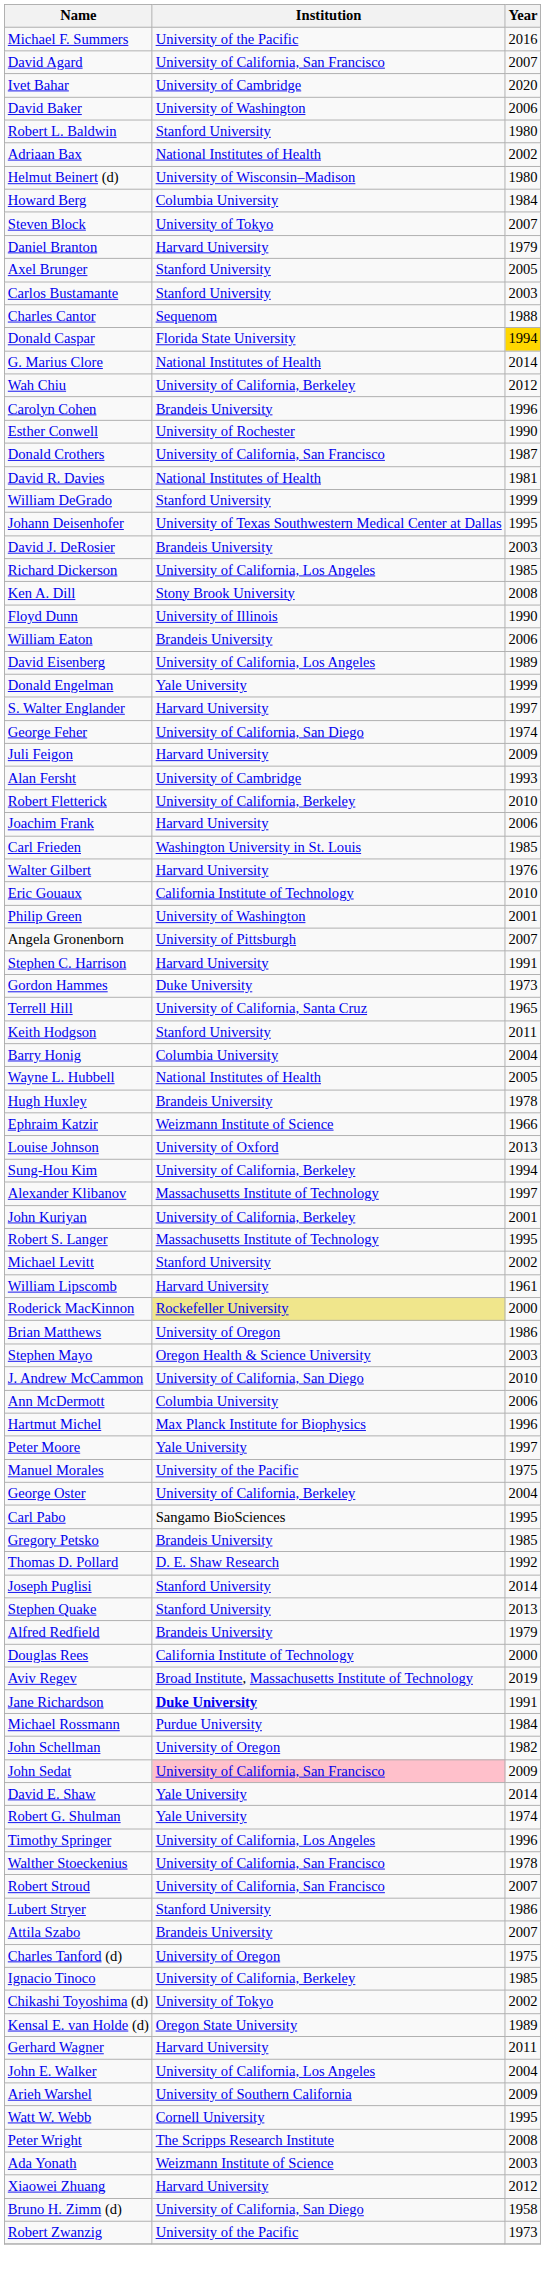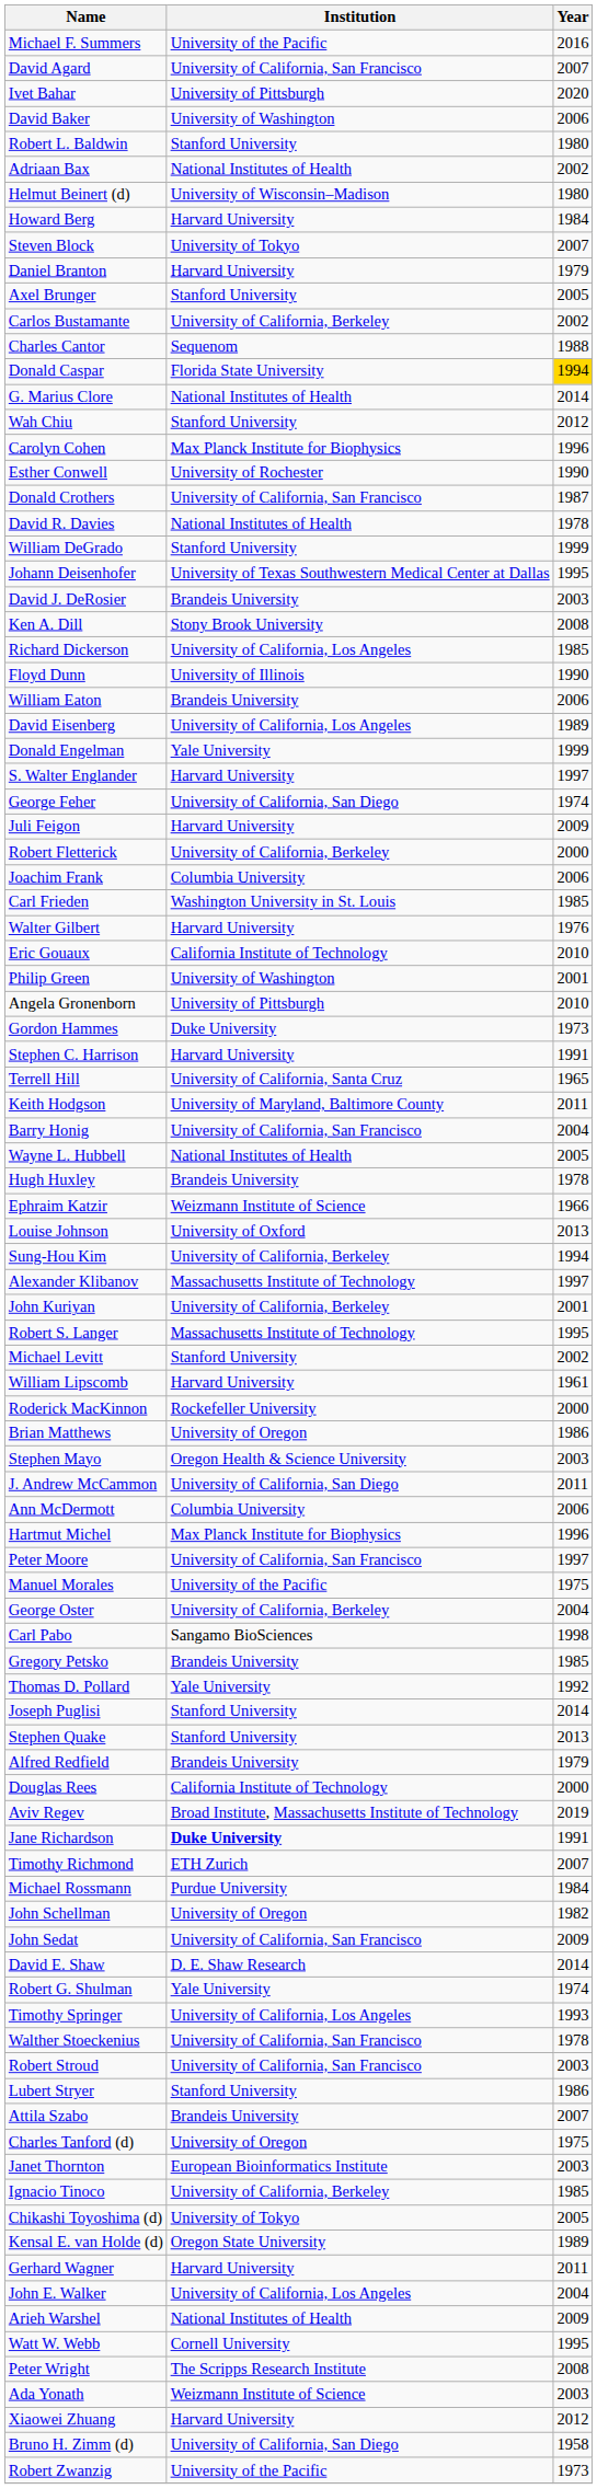 <table class="wikitable sortable">
 <tr>
 <th scope="col">Name</th>
 <th scope="col">Institution</th>
 <th scope="col">Year</th>
 </tr>
 <tr>
 <td><a href='#'>Michael F. Summers</a></td>
 <td><a href='#'>University of the Pacific</a></td>
 <td>2016</td>
 </tr>
 <tr --->
 <td><a href='#'>David Agard</a></td>
 <td><a href='#'>University of California, San Francisco</a></td>
 <td>2007</td>
 </tr>
 <tr --->
 <td><a href='#'>Ivet Bahar</a></td>
-<td><a href='#'>University of Cambridge</a></td>
+<td><a href='#'>University of Pittsburgh</a></td>
 <td>2020</td>
 </tr>
 <tr --->
 <td><a href='#'>David Baker</a></td>
 <td><a href='#'>University of Washington</a></td>
 <td>2006</td>
 </tr>
 <tr --->
 <td><a href='#'>Robert L. Baldwin</a></td>
 <td><a href='#'>Stanford University</a></td>
 <td>1980</td>
 </tr>
 <tr --->
 <td><a href='#'>Adriaan Bax</a></td>
 <td><a href='#'>National Institutes of Health</a></td>
 <td>2002</td>
 </tr>
 <tr --->
 <td><a href='#'>Helmut Beinert</a> (d)</td>
 <td><a href='#'>University of Wisconsin–Madison</a></td>
 <td>1980</td>
 </tr>
 <tr --->
 <td><a href='#'>Howard Berg</a></td>
-<td><a href='#'>Columbia University</a></td>
+<td><a href='#'>Harvard University</a></td>
 <td>1984</td>
 </tr>
 <tr --->
 <td><a href='#'>Steven Block</a></td>
 <td><a href='#'>University of Tokyo</a></td>
 <td>2007</td>
 </tr>
 <tr --->
 <td><a href='#'>Daniel Branton</a></td>
 <td><a href='#'>Harvard University</a></td>
 <td>1979</td>
 </tr>
 <tr --->
 <td><a href='#'>Axel Brunger</a></td>
 <td><a href='#'>Stanford University</a></td>
 <td>2005</td>
 </tr>
 <tr --->
 <td><a href='#'>Carlos Bustamante</a></td>
-<td><a href='#'>Stanford University</a></td>
-<td>2003</td>
+<td><a href='#'>University of California, Berkeley</a></td>
+<td>2002</td>
 </tr>
 <tr --->
 <td><a href='#'>Charles Cantor</a></td>
 <td><a href='#'>Sequenom</a></td>
 <td>1988</td>
 </tr>
 <tr --->
 <td><a href='#'>Donald Caspar</a></td>
 <td><a href='#'>Florida State University</a></td>
 <td style="background: gold;">1994</td>
 </tr>
 <tr --->
 <td><a href='#'>G. Marius Clore</a></td>
 <td><a href='#'>National Institutes of Health</a></td>
 <td>2014</td>
 </tr>
 <tr -->
 <td><a href='#'>Wah Chiu</a></td>
-<td><a href='#'>University of California, Berkeley</a></td>
+<td><a href='#'>Stanford University</a></td>
 <td>2012</td>
 </tr>
 <tr --->
 <td><a href='#'>Carolyn Cohen</a></td>
-<td><a href='#'>Brandeis University</a></td>
+<td><a href='#'>Max Planck Institute for Biophysics</a></td>
 <td>1996</td>
 </tr>
 <tr --->
 <td><a href='#'>Esther Conwell</a></td>
 <td><a href='#'>University of Rochester</a></td>
 <td>1990</td>
 </tr>
 <tr --->
 <td><a href='#'>Donald Crothers</a></td>
 <td><a href='#'>University of California, San Francisco</a></td>
 <td>1987</td>
 </tr>
 <tr --->
 <td><a href='#'>David R. Davies</a></td>
 <td><a href='#'>National Institutes of Health</a></td>
-<td>1981</td>
+<td>1978</td>
 </tr>
 <tr --->
 <td><a href='#'>William DeGrado</a></td>
 <td><a href='#'>Stanford University</a></td>
 <td>1999</td>
 </tr>
 <tr --->
 <td><a href='#'>Johann Deisenhofer</a></td>
 <td><a href='#'>University of Texas Southwestern Medical Center at Dallas</a></td>
 <td>1995</td>
 </tr>
 <tr --->
 <td><a href='#'>David J. DeRosier</a></td>
 <td><a href='#'>Brandeis University</a></td>
 <td>2003</td>
 </tr>
 <tr --->
+<td><a href='#'>Ken A. Dill</a></td>
+<td><a href='#'>Stony Brook University</a></td>
+<td>2008</td>
+</tr>
+<tr --->
 <td><a href='#'>Richard Dickerson</a></td>
 <td><a href='#'>University of California, Los Angeles</a></td>
 <td>1985</td>
-</tr>
-<tr --->
-<td><a href='#'>Ken A. Dill</a></td>
-<td><a href='#'>Stony Brook University</a></td>
-<td>2008</td>
 </tr>
 <tr --->
 <td><a href='#'>Floyd Dunn</a></td>
 <td><a href='#'>University of Illinois</a></td>
 <td>1990</td>
 </tr>
 <tr --->
 <td><a href='#'>William Eaton</a></td>
 <td><a href='#'>Brandeis University</a></td>
 <td>2006</td>
 </tr>
 <tr --->
 <td><a href='#'>David Eisenberg</a></td>
 <td><a href='#'>University of California, Los Angeles</a></td>
 <td>1989</td>
 </tr>
 <tr --->
 <td><a href='#'>Donald Engelman</a></td>
 <td><a href='#'>Yale University</a></td>
 <td>1999</td>
 </tr>
 <tr --->
 <td><a href='#'>S. Walter Englander</a></td>
 <td><a href='#'>Harvard University</a></td>
 <td>1997</td>
 </tr>
 <tr --->
 <td><a href='#'>George Feher</a></td>
 <td><a href='#'>University of California, San Diego</a></td>
 <td>1974</td>
 </tr>
 <tr --->
 <td><a href='#'>Juli Feigon</a></td>
 <td><a href='#'>Harvard University</a></td>
 <td>2009</td>
 </tr>
 <tr --->
-<td><a href='#'>Alan Fersht</a></td>
-<td><a href='#'>University of Cambridge</a></td>
-<td>1993</td>
-</tr>
-<tr --->
 <td><a href='#'>Robert Fletterick</a></td>
 <td><a href='#'>University of California, Berkeley</a></td>
-<td>2010</td>
+<td>2000</td>
 </tr>
 <tr --->
 <td><a href='#'>Joachim Frank</a></td>
-<td><a href='#'>Harvard University</a></td>
+<td><a href='#'>Columbia University</a></td>
 <td>2006</td>
 </tr>
 <tr --->
 <td><a href='#'>Carl Frieden</a></td>
 <td><a href='#'>Washington University in St. Louis</a></td>
 <td>1985</td>
 </tr>
 <tr --->
 <td><a href='#'>Walter Gilbert</a></td>
 <td><a href='#'>Harvard University</a></td>
 <td>1976</td>
 </tr>
 <tr --->
 <td><a href='#'>Eric Gouaux</a></td>
 <td><a href='#'>California Institute of Technology</a></td>
 <td>2010</td>
 </tr>
 <tr --->
 <td><a href='#'>Philip Green</a></td>
 <td><a href='#'>University of Washington</a></td>
 <td>2001</td>
 </tr>
 <tr --->
 <td>Angela Gronenborn</td>
 <td><a href='#'>University of Pittsburgh</a></td>
-<td>2007</td>
+<td>2010</td>
+</tr>
+<tr --->
+<td><a href='#'>Gordon Hammes</a></td>
+<td><a href='#'>Duke University</a></td>
+<td>1973</td>
 </tr>
 <tr --->
 <td><a href='#'>Stephen C. Harrison</a></td>
 <td><a href='#'>Harvard University</a></td>
 <td>1991</td>
-</tr>
-<tr --->
-<td><a href='#'>Gordon Hammes</a></td>
-<td><a href='#'>Duke University</a></td>
-<td>1973</td>
 </tr>
 <tr --->
 <td><a href='#'>Terrell Hill</a></td>
 <td><a href='#'>University of California, Santa Cruz</a></td>
 <td>1965</td>
 </tr>
 <tr --->
 <td><a href='#'>Keith Hodgson</a></td>
-<td><a href='#'>Stanford University</a></td>
+<td><a href='#'>University of Maryland, Baltimore County</a></td>
 <td>2011</td>
 </tr>
 <tr --->
 <td><a href='#'>Barry Honig</a></td>
-<td><a href='#'>Columbia University</a></td>
+<td><a href='#'>University of California, San Francisco</a></td>
 <td>2004</td>
 </tr>
 <tr --->
 <td><a href='#'>Wayne L. Hubbell</a></td>
 <td><a href='#'>National Institutes of Health</a></td>
 <td>2005</td>
 </tr>
 <tr --->
 <td><a href='#'>Hugh Huxley</a></td>
 <td><a href='#'>Brandeis University</a></td>
 <td>1978</td>
 </tr>
 <tr --->
 <td><a href='#'>Ephraim Katzir</a></td>
 <td><a href='#'>Weizmann Institute of Science</a></td>
 <td>1966</td>
 </tr>
 <tr --->
 <td><a href='#'>Louise Johnson</a></td>
 <td><a href='#'>University of Oxford</a></td>
 <td>2013</td>
 </tr>
 <tr --->
 <td><a href='#'>Sung-Hou Kim</a></td>
 <td><a href='#'>University of California, Berkeley</a></td>
 <td>1994</td>
 </tr>
 <tr --->
 <td><a href='#'>Alexander Klibanov</a></td>
 <td><a href='#'>Massachusetts Institute of Technology</a></td>
 <td>1997</td>
 </tr>
 <tr --->
 <td><a href='#'>John Kuriyan</a></td>
 <td><a href='#'>University of California, Berkeley</a></td>
 <td>2001</td>
 </tr>
 <tr --->
 <td><a href='#'>Robert S. Langer</a></td>
 <td><a href='#'>Massachusetts Institute of Technology</a></td>
 <td>1995</td>
 </tr>
 <tr --->
 <td><a href='#'>Michael Levitt</a></td>
 <td><a href='#'>Stanford University</a></td>
 <td>2002</td>
 </tr>
 <tr --->
 <td><a href='#'>William Lipscomb</a></td>
 <td><a href='#'>Harvard University</a></td>
 <td>1961</td>
 </tr>
 <tr --->
 <td><a href='#'>Roderick MacKinnon</a></td>
-<td style="background: khaki;"><a href='#'>Rockefeller University</a></td>
+<td><a href='#'>Rockefeller University</a></td>
 <td>2000</td>
 </tr>
 <tr --->
 <td><a href='#'>Brian Matthews</a></td>
 <td><a href='#'>University of Oregon</a></td>
 <td>1986</td>
 </tr>
 <tr --->
 <td><a href='#'>Stephen Mayo</a></td>
 <td><a href='#'>Oregon Health & Science University</a></td>
 <td>2003</td>
 </tr>
 <tr --->
 <td><a href='#'>J. Andrew McCammon</a></td>
 <td><a href='#'>University of California, San Diego</a></td>
-<td>2010</td>
+<td>2011</td>
 </tr>
 <tr --->
 <td><a href='#'>Ann McDermott</a></td>
 <td><a href='#'>Columbia University</a></td>
 <td>2006</td>
 </tr>
 <tr --->
 <td><a href='#'>Hartmut Michel</a></td>
 <td><a href='#'>Max Planck Institute for Biophysics</a></td>
 <td>1996</td>
 </tr>
 <tr --->
 <td><a href='#'>Peter Moore</a></td>
-<td><a href='#'>Yale University</a></td>
+<td><a href='#'>University of California, San Francisco</a></td>
 <td>1997</td>
 </tr>
 <tr --->
 <td><a href='#'>Manuel Morales</a></td>
 <td><a href='#'>University of the Pacific</a></td>
 <td>1975</td>
 </tr>
 <tr --->
 <td><a href='#'>George Oster</a></td>
 <td><a href='#'>University of California, Berkeley</a></td>
 <td>2004</td>
 </tr>
 <tr --->
 <td><a href='#'>Carl Pabo</a></td>
 <td>Sangamo BioSciences</td>
-<td>1995</td>
+<td>1998</td>
 </tr>
 <tr --->
 <td><a href='#'>Gregory Petsko</a></td>
 <td><a href='#'>Brandeis University</a></td>
 <td>1985</td>
 </tr>
 <tr --->
 <td><a href='#'>Thomas D. Pollard</a></td>
-<td><a href='#'>D. E. Shaw Research</a></td>
+<td><a href='#'>Yale University</a></td>
 <td>1992</td>
 </tr>
 <tr --->
 <td><a href='#'>Joseph Puglisi</a></td>
 <td><a href='#'>Stanford University</a></td>
 <td>2014</td>
 </tr>
 <tr --->
 <td><a href='#'>Stephen Quake</a></td>
 <td><a href='#'>Stanford University</a></td>
 <td>2013</td>
 </tr>
 <tr --->
 <td><a href='#'>Alfred Redfield</a></td>
 <td><a href='#'>Brandeis University</a></td>
 <td>1979</td>
 </tr>
 <tr --->
 <td><a href='#'>Douglas Rees</a></td>
 <td><a href='#'>California Institute of Technology</a></td>
 <td>2000</td>
 </tr>
 <tr>
 <td><a href='#'>Aviv Regev</a></td>
 <td><a href='#'>Broad Institute</a>, <a href='#'>Massachusetts Institute of Technology</a></td>
 <td>2019</td>
 </tr>
 <tr --->
 <td><a href='#'>Jane Richardson</a></td>
 <td><strong><a href='#'>Duke University</a></strong></td>
 <td>1991</td>
 </tr>
 <tr --->
+<td><a href='#'>Timothy Richmond</a></td>
+<td><a href='#'>ETH Zurich</a></td>
+<td>2007</td>
+</tr>
+<tr --->
 <td><a href='#'>Michael Rossmann</a></td>
 <td><a href='#'>Purdue University</a></td>
 <td>1984</td>
 </tr>
 <tr --->
 <td><a href='#'>John Schellman</a></td>
 <td><a href='#'>University of Oregon</a></td>
 <td>1982</td>
 </tr>
 <tr --->
 <td><a href='#'>John Sedat</a></td>
-<td style="background: pink;"><a href='#'>University of California, San Francisco</a></td>
+<td><a href='#'>University of California, San Francisco</a></td>
 <td>2009</td>
 </tr>
 <tr --->
 <td><a href='#'>David E. Shaw</a></td>
-<td><a href='#'>Yale University</a></td>
+<td><a href='#'>D. E. Shaw Research</a></td>
 <td>2014</td>
 </tr>
 <tr --->
 <td><a href='#'>Robert G. Shulman</a></td>
 <td><a href='#'>Yale University</a></td>
 <td>1974</td>
 </tr>
 <tr --->
 <td><a href='#'>Timothy Springer</a></td>
 <td><a href='#'>University of California, Los Angeles</a></td>
-<td>1996</td>
+<td>1993</td>
 </tr>
 <tr --->
 <td><a href='#'>Walther Stoeckenius</a></td>
 <td><a href='#'>University of California, San Francisco</a></td>
 <td>1978</td>
 </tr>
 <tr --->
 <td><a href='#'>Robert Stroud</a></td>
 <td><a href='#'>University of California, San Francisco</a></td>
-<td>2007</td>
+<td>2003</td>
 </tr>
 <tr --->
 <td><a href='#'>Lubert Stryer</a></td>
 <td><a href='#'>Stanford University</a></td>
 <td>1986</td>
 </tr>
 <tr --->
 <td><a href='#'>Attila Szabo</a></td>
 <td><a href='#'>Brandeis University</a></td>
 <td>2007</td>
 </tr>
 <tr --->
 <td><a href='#'>Charles Tanford</a> (d)</td>
 <td><a href='#'>University of Oregon</a></td>
 <td>1975</td>
 </tr>
 <tr --->
+<td><a href='#'>Janet Thornton</a></td>
+<td><a href='#'>European Bioinformatics Institute</a></td>
+<td>2003</td>
+</tr>
+<tr --->
 <td><a href='#'>Ignacio Tinoco</a></td>
 <td><a href='#'>University of California, Berkeley</a></td>
 <td>1985</td>
 </tr>
 <tr --->
 <td><a href='#'>Chikashi Toyoshima</a> (d)</td>
 <td><a href='#'>University of Tokyo</a></td>
-<td>2002</td>
+<td>2005</td>
 </tr>
 <tr --->
 <td><a href='#'>Kensal E. van Holde</a> (d)</td>
 <td><a href='#'>Oregon State University</a></td>
 <td>1989</td>
 </tr>
 <tr --->
 <td><a href='#'>Gerhard Wagner</a></td>
 <td><a href='#'>Harvard University</a></td>
 <td>2011</td>
 </tr>
 <tr --->
 <td><a href='#'>John E. Walker</a></td>
 <td><a href='#'>University of California, Los Angeles</a></td>
 <td>2004</td>
 </tr>
 <tr --->
 <td><a href='#'>Arieh Warshel</a></td>
-<td><a href='#'>University of Southern California</a></td>
+<td><a href='#'>National Institutes of Health</a></td>
 <td>2009</td>
 </tr>
 <tr --->
 <td><a href='#'>Watt W. Webb</a></td>
 <td><a href='#'>Cornell University</a></td>
 <td>1995</td>
 </tr>
 <tr --->
 <td><a href='#'>Peter Wright</a></td>
 <td><a href='#'>The Scripps Research Institute</a></td>
 <td>2008</td>
 </tr>
 <tr --->
 <td><a href='#'>Ada Yonath</a></td>
 <td><a href='#'>Weizmann Institute of Science</a></td>
 <td>2003</td>
 </tr>
 <tr --->
 <td><a href='#'>Xiaowei Zhuang</a></td>
 <td><a href='#'>Harvard University</a></td>
 <td>2012</td>
 </tr>
 <tr --->
 <td><a href='#'>Bruno H. Zimm</a> (d)</td>
 <td><a href='#'>University of California, San Diego</a></td>
 <td>1958</td>
 </tr>
 <tr --->
 <td><a href='#'>Robert Zwanzig</a></td>
 <td><a href='#'>University of the Pacific</a></td>
 <td>1973</td>
 </tr>
 <tr --->
 </tr>
 </table>
